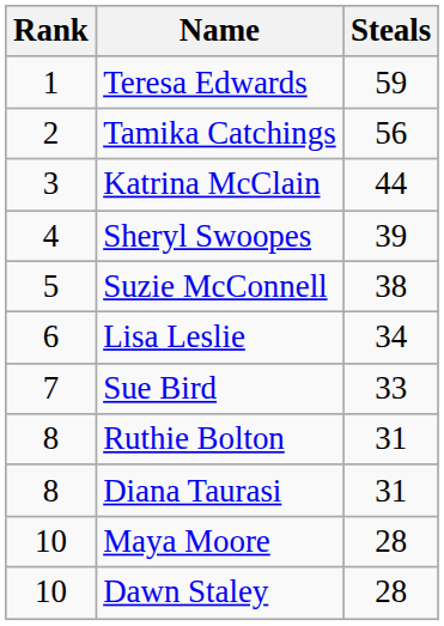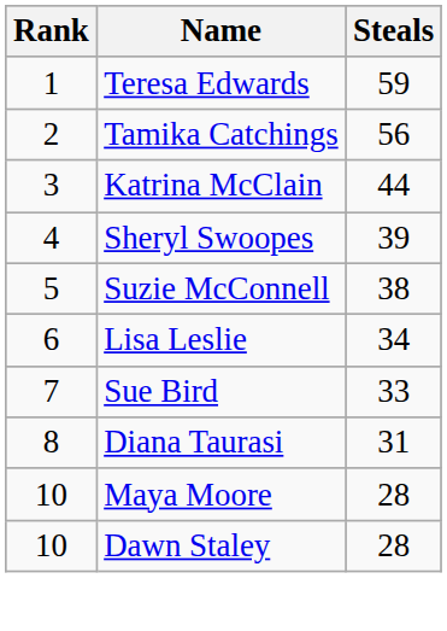 <table class="wikitable sortable" style="text-align: center;">
 <tr>
 <th>Rank</th>
 <th class="unsortable">Name</th>
 <th>Steals</th>
 </tr>
 <tr>
 <td>1</td>
 <td style="text-align: left;"><a href='#'>Teresa Edwards</a></td>
 <td>59</td>
 </tr>
 <tr>
 <td>2</td>
 <td style="text-align: left;"><a href='#'>Tamika Catchings</a></td>
 <td>56</td>
 </tr>
 <tr>
 <td>3</td>
 <td style="text-align: left;"><a href='#'>Katrina McClain</a></td>
 <td>44</td>
 </tr>
 <tr>
 <td>4</td>
 <td style="text-align: left;"><a href='#'>Sheryl Swoopes</a></td>
 <td>39</td>
 </tr>
 <tr>
 <td>5</td>
 <td style="text-align: left;"><a href='#'>Suzie McConnell</a></td>
 <td>38</td>
 </tr>
 <tr>
 <td>6</td>
 <td style="text-align: left;"><a href='#'>Lisa Leslie</a></td>
 <td>34</td>
 </tr>
 <tr>
 <td>7</td>
 <td style="text-align: left;"><a href='#'>Sue Bird</a></td>
 <td>33</td>
 </tr>
 <tr>
 <td>8</td>
-<td style="text-align: left;"><a href='#'>Ruthie Bolton</a></td>
-<td>31</td>
-</tr>
-<tr>
-<td>8</td>
 <td style="text-align: left;"><a href='#'>Diana Taurasi</a></td>
 <td>31</td>
 </tr>
 <tr>
 <td>10</td>
 <td style="text-align: left;"><a href='#'>Maya Moore</a></td>
 <td>28</td>
 </tr>
 <tr>
 <td>10</td>
 <td style="text-align: left;"><a href='#'>Dawn Staley</a></td>
 <td>28</td>
 </tr>
 </table>
